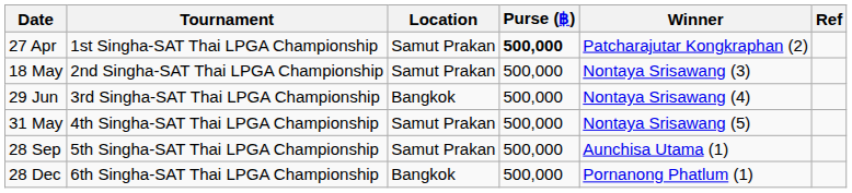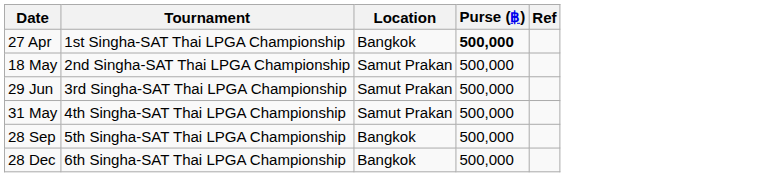 <table class="wikitable" style="font-size:95%;">
 <tr>
 <th>Date</th>
 <th>Tournament</th>
 <th>Location</th>
 <th>Purse (<a href='#'>฿</a>)</th>
-<th>Winner</th>
 <th>Ref</th>
 </tr>
 <tr>
 <td>27 Apr</td>
 <td>1st Singha-SAT Thai LPGA Championship</td>
-<td>Samut Prakan</td>
+<td>Bangkok</td>
 <td><strong>500,000</strong></td>
-<td> <a href='#'>Patcharajutar Kongkraphan</a> (2)</td>
 <td></td>
 </tr>
 <tr>
 <td>18 May</td>
 <td>2nd Singha-SAT Thai LPGA Championship</td>
 <td>Samut Prakan</td>
 <td>500,000</td>
-<td> <a href='#'>Nontaya Srisawang</a> (3)</td>
 <td></td>
 </tr>
 <tr>
 <td>29 Jun</td>
 <td>3rd Singha-SAT Thai LPGA Championship</td>
-<td>Bangkok</td>
+<td>Samut Prakan</td>
 <td>500,000</td>
-<td> <a href='#'>Nontaya Srisawang</a> (4)</td>
 <td></td>
 </tr>
 <tr>
 <td>31 May</td>
 <td>4th Singha-SAT Thai LPGA Championship</td>
 <td>Samut Prakan</td>
 <td>500,000</td>
-<td> <a href='#'>Nontaya Srisawang</a> (5)</td>
 <td></td>
 </tr>
 <tr>
 <td>28 Sep</td>
 <td>5th Singha-SAT Thai LPGA Championship</td>
-<td>Samut Prakan</td>
+<td>Bangkok</td>
 <td>500,000</td>
-<td> <a href='#'>Aunchisa Utama</a> (1)</td>
 <td></td>
 </tr>
 <tr>
 <td>28 Dec</td>
 <td>6th Singha-SAT Thai LPGA Championship</td>
 <td>Bangkok</td>
 <td>500,000</td>
-<td> <a href='#'>Pornanong Phatlum</a> (1)</td>
 <td></td>
 </tr>
 </table>
